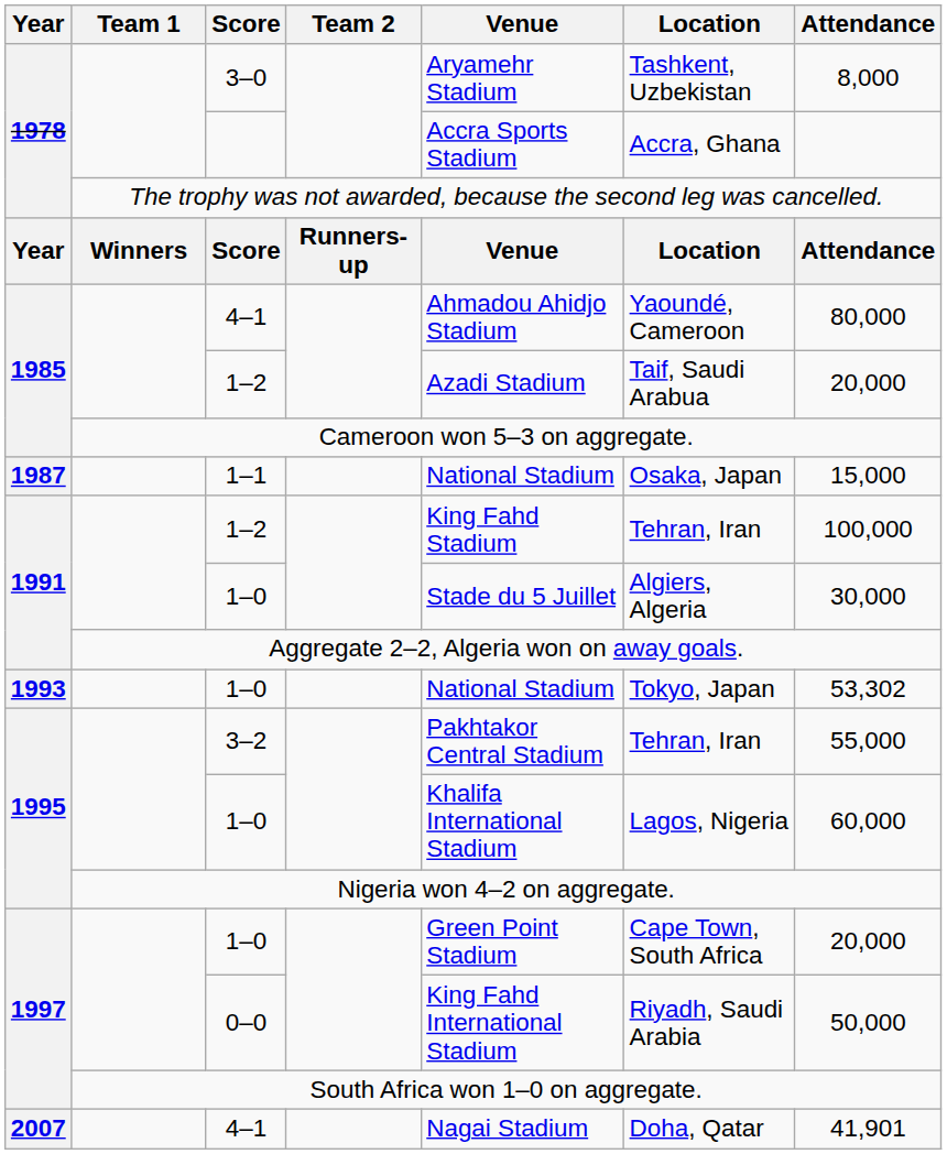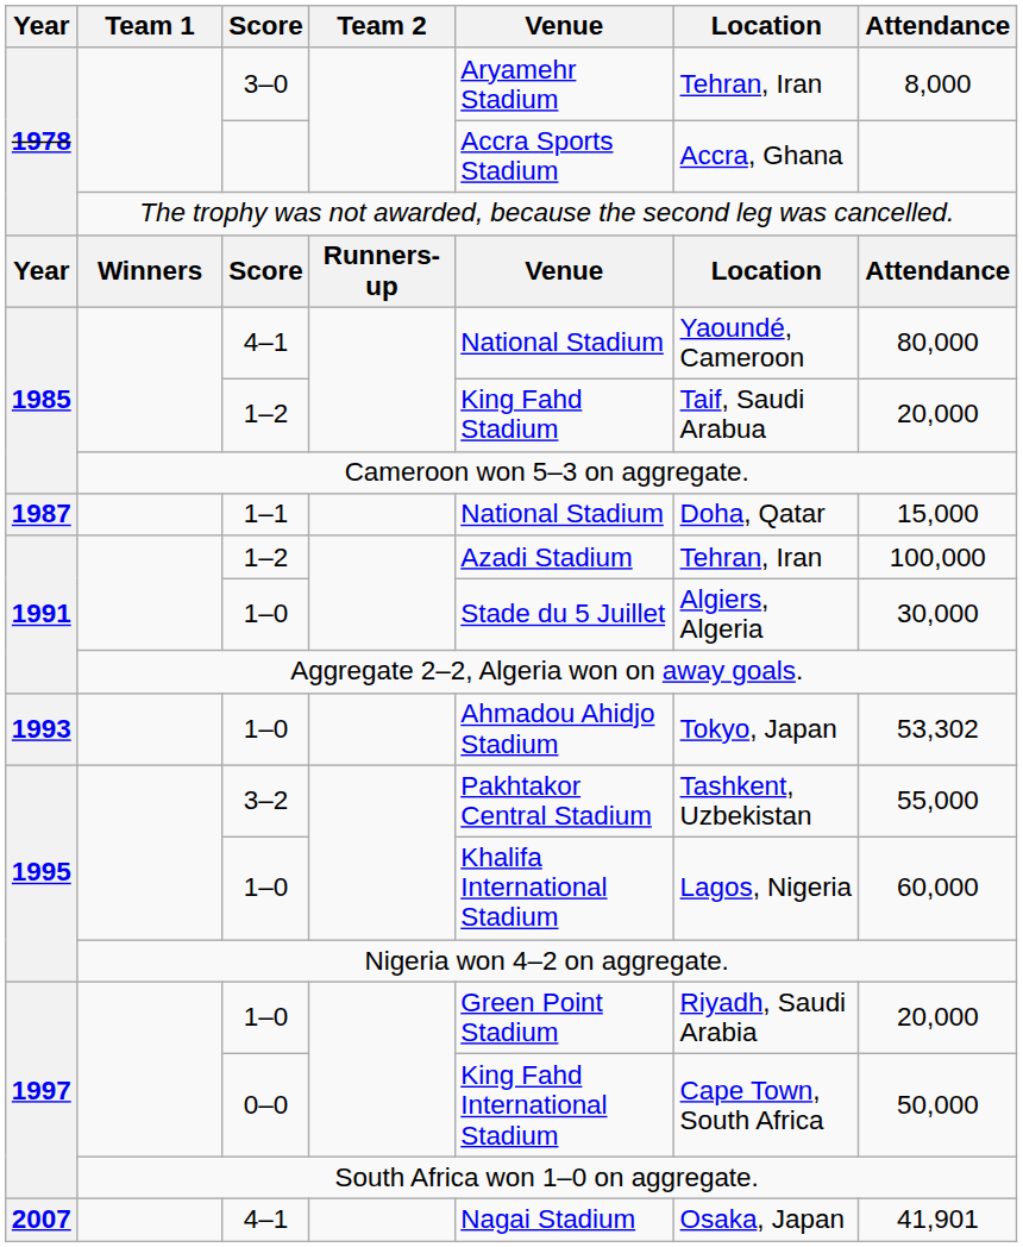 <table class="sortable wikitable plainrowheaders" style="text-align:center">
 <tr>
 <th scope="col">Year</th>
 <th scope="col" style="width:80px">Team 1</th>
 <th scope="col">Score</th>
 <th scope="col" style="width:80px">Team 2</th>
 <th scope="col">Venue</th>
 <th scope="col">Location</th>
 <th scope="col">Attendance</th>
 </tr>
 <tr>
 <th scope="row" style="text-align:center" rowspan=3><s><a href='#'>1978</a></s></th>
 <td rowspan=2></td>
 <td align=center>3–0</td>
 <td rowspan=2></td>
 <td style="text-align:left"><a href='#'>Aryamehr Stadium</a></td>
-<td style="text-align:left"><a href='#'>Tashkent</a>, Uzbekistan</td>
+<td style="text-align:left"><a href='#'>Tehran</a>, Iran</td>
 <td>8,000</td>
 </tr>
 <tr>
 <td align=center><em></em></td>
 <td style="text-align:left"><a href='#'>Accra Sports Stadium</a></td>
 <td style="text-align:left"><a href='#'>Accra</a>, Ghana</td>
 <td></td>
 </tr>
 <tr>
 <td colspan=7 align="center"><em>The trophy was not awarded, because the second leg was cancelled.</em></td>
 </tr>
 <tr>
 <th scope="col">Year</th>
 <th scope="col" style="width:80px">Winners</th>
 <th scope="col">Score</th>
 <th scope="col" style="width:80px">Runners-up</th>
 <th scope="col">Venue</th>
 <th scope="col">Location</th>
 <th scope="col">Attendance</th>
 </tr>
 <tr>
 <th scope="row" style="text-align:center" rowspan=3><a href='#'>1985</a></th>
 <td rowspan=2></td>
 <td align=center>4–1</td>
 <td rowspan=2></td>
-<td style="text-align:left"><a href='#'>Ahmadou Ahidjo Stadium</a></td>
+<td style="text-align:left"><a href='#'>National Stadium</a></td>
 <td style="text-align:left"><a href='#'>Yaoundé</a>, Cameroon</td>
 <td>80,000</td>
 </tr>
 <tr>
 <td align=center>1–2</td>
-<td style="text-align:left"><a href='#'>Azadi Stadium</a></td>
+<td style="text-align:left"><a href='#'>King Fahd Stadium</a></td>
 <td style="text-align:left"><a href='#'>Taif</a>, Saudi Arabua</td>
 <td>20,000</td>
 </tr>
 <tr>
 <td colspan=7 align="center">Cameroon won 5–3 on aggregate.</td>
 </tr>
 <tr>
 <th scope="row" style="text-align:center"><a href='#'>1987</a></th>
 <td></td>
 <td>1–1 <br></td>
 <td></td>
 <td style="text-align:left"><a href='#'>National Stadium</a></td>
-<td style="text-align:left"><a href='#'>Osaka</a>, Japan</td>
+<td style="text-align:left"><a href='#'>Doha</a>, Qatar</td>
 <td>15,000</td>
 </tr>
 <tr>
 <th scope="row" style="text-align:center" rowspan=3><a href='#'>1991</a></th>
 <td rowspan=2></td>
 <td align=center>1–2</td>
 <td rowspan=2></td>
-<td style="text-align:left"><a href='#'>King Fahd Stadium</a></td>
+<td style="text-align:left"><a href='#'>Azadi Stadium</a></td>
 <td style="text-align:left"><a href='#'>Tehran</a>, Iran</td>
 <td>100,000</td>
 </tr>
 <tr>
 <td>1–0</td>
 <td style="text-align:left"><a href='#'>Stade du 5 Juillet</a></td>
 <td style="text-align:left"><a href='#'>Algiers</a>, Algeria</td>
 <td>30,000</td>
 </tr>
 <tr>
 <td colspan=7 align="center">Aggregate 2–2, Algeria won on <a href='#'>away goals</a>.</td>
 </tr>
 <tr>
 <th scope="row" style="text-align:center"><a href='#'>1993</a></th>
 <td></td>
 <td>1–0 </td>
 <td></td>
-<td style="text-align:left"><a href='#'>National Stadium</a></td>
+<td style="text-align:left"><a href='#'>Ahmadou Ahidjo Stadium</a></td>
 <td style="text-align:left"><a href='#'>Tokyo</a>, Japan</td>
 <td>53,302</td>
 </tr>
 <tr>
 <th scope="row" style="text-align:center" rowspan=3><a href='#'>1995</a></th>
 <td rowspan=2></td>
 <td align=center>3–2</td>
 <td rowspan=2></td>
 <td style="text-align:left"><a href='#'>Pakhtakor Central Stadium</a></td>
-<td style="text-align:left"><a href='#'>Tehran</a>, Iran</td>
+<td style="text-align:left"><a href='#'>Tashkent</a>, Uzbekistan</td>
 <td>55,000</td>
 </tr>
 <tr>
 <td>1–0</td>
 <td style="text-align:left"><a href='#'>Khalifa International Stadium</a></td>
 <td style="text-align:left"><a href='#'>Lagos</a>, Nigeria</td>
 <td>60,000</td>
 </tr>
 <tr>
 <td colspan=7 align="center">Nigeria won 4–2 on aggregate.</td>
 </tr>
 <tr>
 <th scope="row" style="text-align:center" rowspan=3><a href='#'>1997</a></th>
 <td rowspan=2></td>
 <td align=center>1–0</td>
 <td rowspan=2></td>
 <td style="text-align:left"><a href='#'>Green Point Stadium</a></td>
-<td style="text-align:left"><a href='#'>Cape Town</a>, South Africa</td>
+<td style="text-align:left"><a href='#'>Riyadh</a>, Saudi Arabia</td>
 <td>20,000</td>
 </tr>
 <tr>
 <td>0–0</td>
 <td style="text-align:left"><a href='#'>King Fahd International Stadium</a></td>
-<td style="text-align:left"><a href='#'>Riyadh</a>, Saudi Arabia</td>
+<td style="text-align:left"><a href='#'>Cape Town</a>, South Africa</td>
 <td>50,000</td>
 </tr>
 <tr>
 <td colspan=7 align="center">South Africa won 1–0 on aggregate.</td>
 </tr>
 <tr>
 <th scope="row" style="text-align:center"><a href='#'>2007</a></th>
 <td></td>
 <td>4–1</td>
 <td></td>
 <td style="text-align:left"><a href='#'>Nagai Stadium</a></td>
-<td style="text-align:left"><a href='#'>Doha</a>, Qatar</td>
+<td style="text-align:left"><a href='#'>Osaka</a>, Japan</td>
 <td>41,901</td>
 </tr>
 <tr>
 </tr>
 </table>
